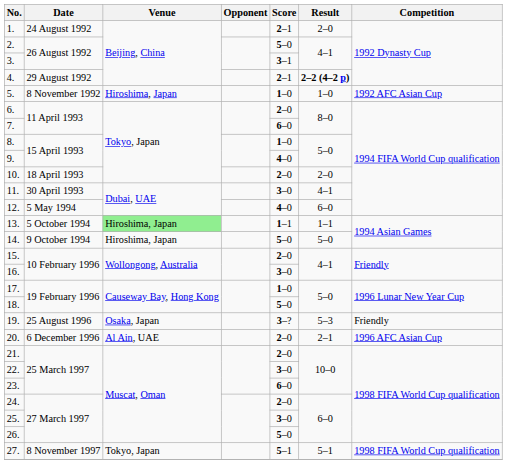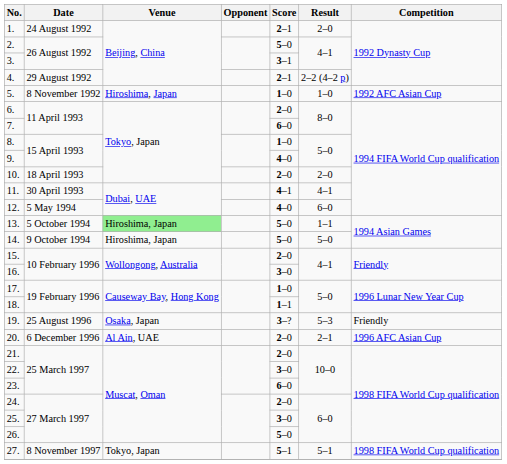 <table class="wikitable">
 <tr>
 <th>No.</th>
 <th>Date</th>
 <th>Venue</th>
 <th>Opponent</th>
 <th>Score</th>
 <th>Result</th>
 <th>Competition</th>
 </tr>
 <tr>
 <td>1.</td>
 <td>24 August 1992</td>
 <td rowspan=4><a href='#'>Beijing</a>, <a href='#'>China</a></td>
 <td></td>
 <td align=center><strong>2</strong>–1</td>
 <td align=center>2–0</td>
 <td rowspan=4><a href='#'>1992 Dynasty Cup</a></td>
 </tr>
 <tr>
 <td>2.</td>
 <td rowspan=2>26 August 1992</td>
 <td rowspan=2></td>
 <td align=center><strong>5</strong>–0</td>
 <td rowspan=2 align=center>4–1</td>
 </tr>
 <tr>
 <td>3.</td>
 <td align=center><strong>3</strong>–1</td>
 </tr>
 <tr>
 <td>4.</td>
 <td>29 August 1992</td>
 <td></td>
 <td align=center><strong>2</strong>–1</td>
-<td align=center><strong>2–2  (4–2 <a href='#'>p</a>)</strong></td>
+<td align=center>2–2  (4–2 <a href='#'>p</a>)</td>
 </tr>
 <tr>
 <td>5.</td>
 <td>8 November 1992</td>
 <td><a href='#'>Hiroshima</a>, <a href='#'>Japan</a></td>
 <td></td>
 <td align=center><strong>1</strong>–0</td>
 <td align=center>1–0</td>
 <td><a href='#'>1992 AFC Asian Cup</a></td>
 </tr>
 <tr>
 <td>6.</td>
 <td rowspan=2>11 April 1993</td>
 <td rowspan=5><a href='#'>Tokyo</a>, Japan</td>
 <td rowspan=2></td>
 <td align=center><strong>2</strong>–0</td>
 <td rowspan=2 align=center>8–0</td>
 <td rowspan=7><a href='#'>1994 FIFA World Cup qualification</a></td>
 </tr>
 <tr>
 <td>7.</td>
 <td align=center><strong>6</strong>–0</td>
 </tr>
 <tr>
 <td>8.</td>
 <td rowspan=2>15 April 1993</td>
 <td rowspan=2></td>
 <td align=center><strong>1</strong>–0</td>
 <td rowspan=2 align=center>5–0</td>
 </tr>
 <tr>
 <td>9.</td>
 <td align=center><strong>4</strong>–0</td>
 </tr>
 <tr>
 <td>10.</td>
 <td>18 April 1993</td>
 <td></td>
 <td align=center><strong>2</strong>–0</td>
 <td align=center>2–0</td>
 </tr>
 <tr>
 <td>11.</td>
 <td>30 April 1993</td>
 <td rowspan=2><a href='#'>Dubai</a>, <a href='#'>UAE</a></td>
 <td></td>
-<td align=center><strong>3</strong>–0</td>
+<td align=center><strong>4</strong>–1</td>
 <td align=center>4–1</td>
 </tr>
 <tr>
 <td>12.</td>
 <td>5 May 1994</td>
 <td></td>
 <td align=center><strong>4</strong>–0</td>
 <td align=center>6–0</td>
 </tr>
 <tr>
 <td>13.</td>
 <td>5 October 1994</td>
 <td style="background: lightgreen;">Hiroshima, Japan</td>
 <td></td>
-<td align=center><strong>1</strong>–1</td>
+<td align=center><strong>5</strong>–0</td>
 <td align=center>1–1</td>
 <td rowspan=2><a href='#'>1994 Asian Games</a></td>
 </tr>
 <tr>
 <td>14.</td>
 <td>9 October 1994</td>
 <td>Hiroshima, Japan</td>
 <td></td>
 <td align=center><strong>5</strong>–0</td>
 <td align=center>5–0</td>
 </tr>
 <tr>
 <td>15.</td>
 <td rowspan=2>10 February 1996</td>
 <td rowspan=2><a href='#'>Wollongong</a>, <a href='#'>Australia</a></td>
 <td rowspan=2></td>
 <td align=center><strong>2</strong>–0</td>
 <td rowspan=2 align=center>4–1</td>
 <td rowspan=2><a href='#'>Friendly</a></td>
 </tr>
 <tr>
 <td>16.</td>
 <td align=center><strong>3</strong>–0</td>
 </tr>
 <tr>
 <td>17.</td>
 <td rowspan=2>19 February 1996</td>
 <td rowspan=2><a href='#'>Causeway Bay</a>, <a href='#'>Hong Kong</a></td>
 <td rowspan=2></td>
 <td align=center><strong>1</strong>–0</td>
 <td rowspan=2 align=center>5–0</td>
 <td rowspan=2><a href='#'>1996 Lunar New Year Cup</a></td>
 </tr>
 <tr>
 <td>18.</td>
-<td align=center><strong>5</strong>–0</td>
+<td align=center><strong>1</strong>–1</td>
 </tr>
 <tr>
 <td>19.</td>
 <td>25 August 1996</td>
 <td><a href='#'>Osaka</a>, Japan</td>
 <td></td>
 <td align=center><strong>3</strong>–?</td>
 <td align=center>5–3</td>
 <td>Friendly</td>
 </tr>
 <tr>
 <td>20.</td>
 <td>6 December 1996</td>
 <td><a href='#'>Al Ain</a>, UAE</td>
 <td></td>
 <td align=center><strong>2</strong>–0</td>
 <td align=center>2–1</td>
 <td><a href='#'>1996 AFC Asian Cup</a></td>
 </tr>
 <tr>
 <td>21.</td>
 <td rowspan=3>25 March 1997</td>
 <td rowspan=6><a href='#'>Muscat</a>, <a href='#'>Oman</a></td>
 <td rowspan=3></td>
 <td align=center><strong>2</strong>–0</td>
 <td rowspan=3 align=center>10–0</td>
 <td rowspan=6><a href='#'>1998 FIFA World Cup qualification</a></td>
 </tr>
 <tr>
 <td>22.</td>
 <td align=center><strong>3</strong>–0</td>
 </tr>
 <tr>
 <td>23.</td>
 <td align=center><strong>6</strong>–0</td>
 </tr>
 <tr>
 <td>24.</td>
 <td rowspan=3>27 March 1997</td>
 <td rowspan=3></td>
 <td align=center><strong>2</strong>–0</td>
 <td rowspan=3 align=center>6–0</td>
 </tr>
 <tr>
 <td>25.</td>
 <td align=center><strong>3</strong>–0</td>
 </tr>
 <tr>
 <td>26.</td>
 <td align=center><strong>5</strong>–0</td>
 </tr>
 <tr>
 <td>27.</td>
 <td>8 November 1997</td>
 <td>Tokyo, Japan</td>
 <td></td>
 <td align=center><strong>5</strong>–1</td>
 <td align=center>5–1</td>
 <td><a href='#'>1998 FIFA World Cup qualification</a></td>
 </tr>
 <tr>
 </tr>
 </table>
